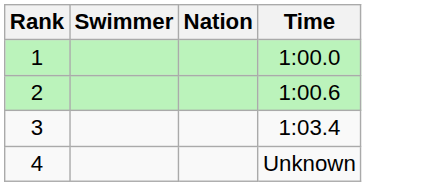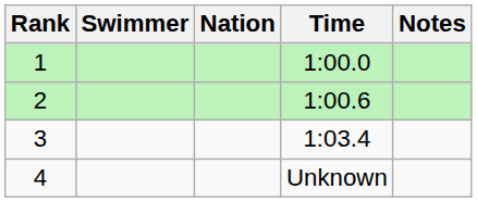 <table class="wikitable sortable" style="text-align:center">
 <tr>
 <th>Rank</th>
 <th>Swimmer</th>
 <th>Nation</th>
 <th>Time</th>
+<th>Notes</th>
 </tr>
 <tr style="background:#bbf3bb;">
 <td>1</td>
 <td align=left></td>
 <td align=left></td>
 <td>1:00.0</td>
+<td></td>
 </tr>
 <tr style="background:#bbf3bb;">
 <td>2</td>
 <td align=left></td>
 <td align=left></td>
 <td>1:00.6</td>
+<td></td>
 </tr>
 <tr>
 <td>3</td>
 <td align=left></td>
 <td align=left></td>
 <td>1:03.4</td>
+<td></td>
 </tr>
 <tr>
 <td>4</td>
 <td align=left></td>
 <td align=left></td>
 <td data-sort-value=5:00.0>Unknown</td>
+<td></td>
 </tr>
 </table>
